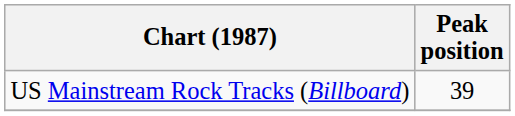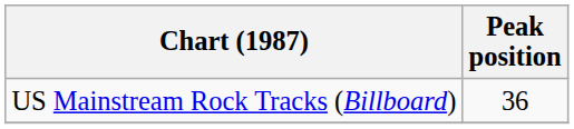 <table class="wikitable sortable">
 <tr>
 <th align="center">Chart (1987)</th>
 <th align="center">Peak<br>position</th>
 </tr>
 <tr>
 <td>US <a href='#'>Mainstream Rock Tracks</a> (<em><a href='#'>Billboard</a></em>)</td>
-<td align="center">39</td>
+<td align="center">36</td>
 </tr>
 <tr>
 </tr>
 </table>
